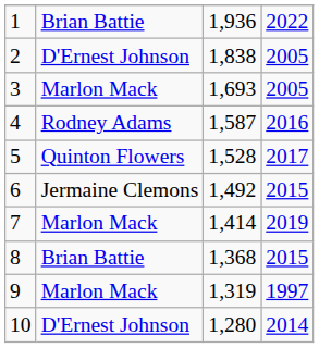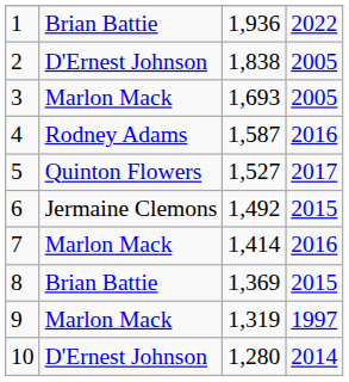 <table class="wikitable">
 <tr>
 </tr>
 <tr>
 <td>1</td>
 <td><a href='#'>Brian Battie</a></td>
 <td><abbr>1,936</abbr></td>
 <td><a href='#'>2022</a></td>
 </tr>
 <tr>
 <td>2</td>
 <td><a href='#'>D'Ernest Johnson</a></td>
 <td><abbr>1,838</abbr></td>
 <td><a href='#'>2005</a></td>
 </tr>
 <tr>
 <td>3</td>
 <td><a href='#'>Marlon Mack</a></td>
 <td><abbr>1,693</abbr></td>
 <td><a href='#'>2005</a></td>
 </tr>
 <tr>
 <td>4</td>
 <td><a href='#'>Rodney Adams</a></td>
 <td><abbr>1,587</abbr></td>
 <td><a href='#'>2016</a></td>
 </tr>
 <tr>
 <td>5</td>
 <td><a href='#'>Quinton Flowers</a></td>
-<td><abbr>1,528</abbr></td>
+<td><abbr>1,527</abbr></td>
 <td><a href='#'>2017</a></td>
 </tr>
 <tr>
 <td>6</td>
 <td>Jermaine Clemons</td>
 <td><abbr>1,492</abbr></td>
 <td><a href='#'>2015</a></td>
 </tr>
 <tr>
 <td>7</td>
 <td><a href='#'>Marlon Mack</a></td>
 <td><abbr>1,414</abbr></td>
-<td><a href='#'>2019</a></td>
+<td><a href='#'>2016</a></td>
 </tr>
 <tr>
 <td>8</td>
 <td><a href='#'>Brian Battie</a></td>
-<td><abbr>1,368</abbr></td>
+<td><abbr>1,369</abbr></td>
 <td><a href='#'>2015</a></td>
 </tr>
 <tr>
 <td>9</td>
 <td><a href='#'>Marlon Mack</a></td>
 <td><abbr>1,319</abbr></td>
 <td><a href='#'>1997</a></td>
 </tr>
 <tr>
 <td>10</td>
 <td><a href='#'>D'Ernest Johnson</a></td>
 <td><abbr>1,280</abbr></td>
 <td><a href='#'>2014</a></td>
 </tr>
 </table>
